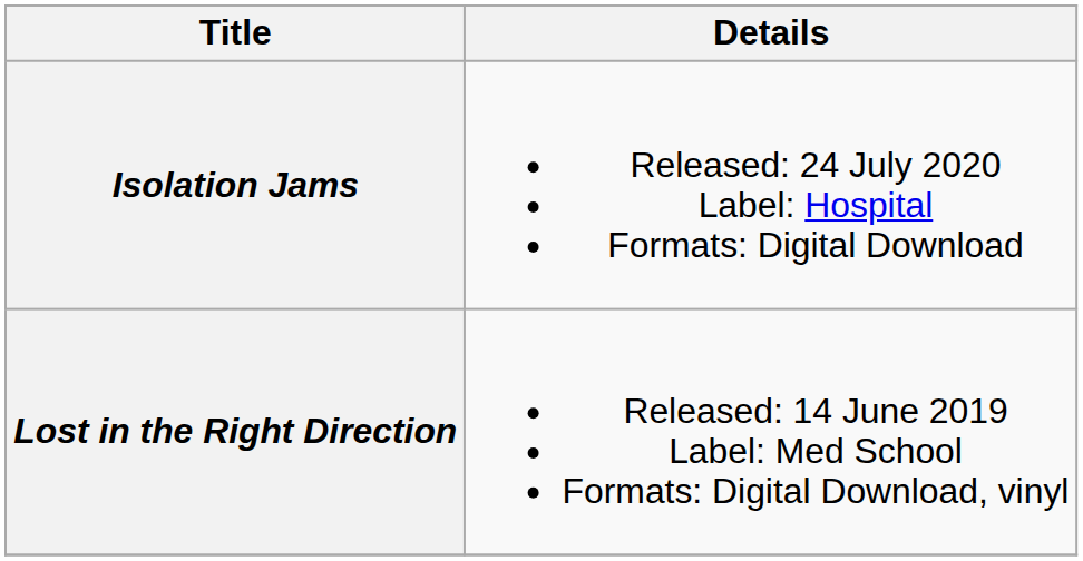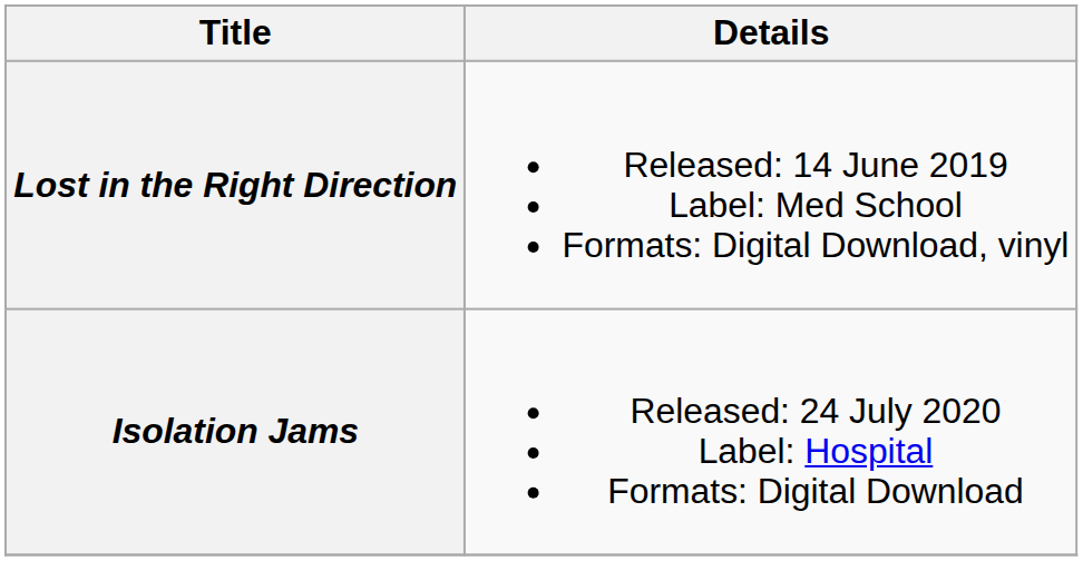 <table class="wikitable plainrowheaders" style="text-align:center;">
 <tr>
 <th scope="col">Title</th>
 <th scope="col">Details</th>
 </tr>
 <tr>
+<th scope="row"><em>Lost in the Right Direction</em></th>
+<td><br><ul><li>Released: 14 June 2019</li><li>Label: Med School</li><li>Formats: Digital Download, vinyl</li></ul></td>
+</tr>
+<tr>
 <th scope="row"><em>Isolation Jams</em></th>
 <td><br><ul><li>Released: 24 July 2020</li><li>Label: <a href='#'>Hospital</a></li><li>Formats: Digital Download</li></ul></td>
 </tr>
 <tr>
-<th scope="row"><em>Lost in the Right Direction</em></th>
-<td><br><ul><li>Released: 14 June 2019</li><li>Label: Med School</li><li>Formats: Digital Download, vinyl</li></ul></td>
-</tr>
-<tr>
 </tr>
 </table>
